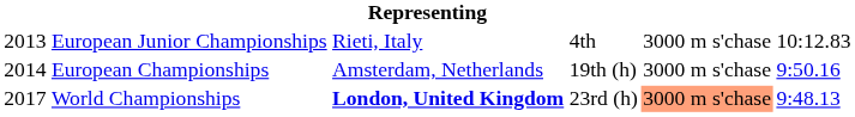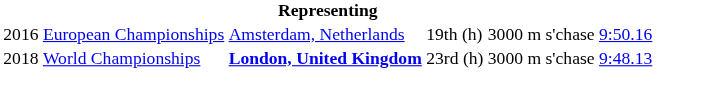 <table>
 <tr>
 <th colspan="6">Representing </th>
 </tr>
 <tr>
-<td>2013</td>
-<td><a href='#'>European Junior Championships</a></td>
-<td><a href='#'>Rieti, Italy</a></td>
-<td>4th</td>
-<td>3000 m s'chase</td>
-<td>10:12.83</td>
-</tr>
-<tr>
-<td>2014</td>
+<td>2016</td>
 <td><a href='#'>European Championships</a></td>
 <td><a href='#'>Amsterdam, Netherlands</a></td>
 <td>19th (h)</td>
 <td>3000 m s'chase</td>
 <td><a href='#'>9:50.16</a></td>
 </tr>
 <tr>
-<td>2017</td>
+<td>2018</td>
 <td><a href='#'>World Championships</a></td>
 <td><strong><a href='#'>London, United Kingdom</a></strong></td>
 <td>23rd (h)</td>
-<td style="background: lightsalmon;">3000 m s'chase</td>
+<td>3000 m s'chase</td>
 <td><a href='#'>9:48.13</a></td>
 </tr>
 </table>
